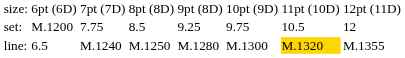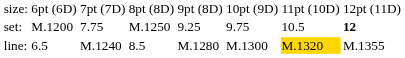 <table style="margin-left:40px;">
 <tr>
 <td>size:</td>
 <td>6pt (6D)</td>
 <td>7pt (7D)</td>
 <td>8pt (8D)</td>
 <td>9pt (8D)</td>
 <td>10pt (9D)</td>
 <td>11pt (10D)</td>
 <td>12pt (11D)</td>
 </tr>
 <tr>
 <td>set:</td>
 <td>M.1200</td>
 <td>7.75</td>
-<td>8.5</td>
+<td>M.1250</td>
 <td>9.25</td>
 <td>9.75</td>
 <td>10.5</td>
-<td>12</td>
+<td><strong>12</strong></td>
 </tr>
 <tr>
 <td>line:</td>
 <td>6.5</td>
 <td>M.1240</td>
-<td>M.1250</td>
+<td>8.5</td>
 <td>M.1280</td>
 <td>M.1300</td>
 <td style="background: gold;">M.1320</td>
 <td>M.1355</td>
 </tr>
 </table>
